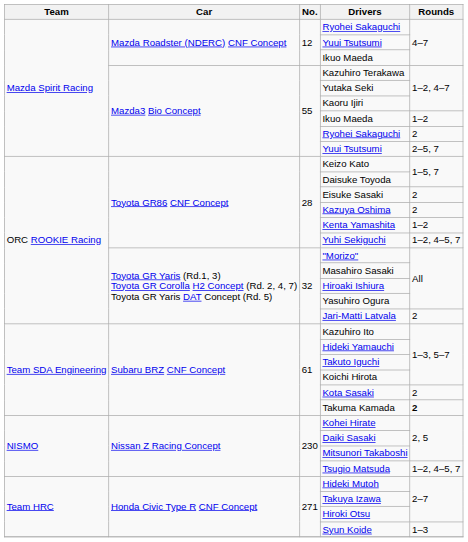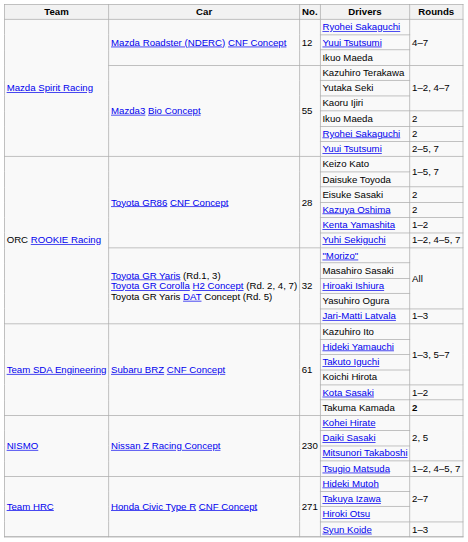 <table class="wikitable" style="font-size: 85%">
 <tr>
 <th>Team</th>
 <th>Car</th>
 <th>No.</th>
 <th>Drivers</th>
 <th>Rounds</th>
 </tr>
 <tr>
 <td rowspan=9> <a href='#'>Mazda Spirit Racing</a></td>
 <td rowspan=3><a href='#'>Mazda Roadster (NDERC)</a> <a href='#'>CNF Concept</a></td>
 <td rowspan=3>12</td>
 <td> <a href='#'>Ryohei Sakaguchi</a></td>
 <td rowspan=3>4–7</td>
 </tr>
 <tr>
 <td> <a href='#'>Yuui Tsutsumi</a></td>
 </tr>
 <tr>
 <td> Ikuo Maeda</td>
 </tr>
 <tr>
 <td rowspan=6><a href='#'>Mazda3</a> <a href='#'>Bio Concept</a></td>
 <td rowspan=6>55</td>
 <td> Kazuhiro Terakawa</td>
 <td rowspan=3>1–2, 4–7</td>
 </tr>
 <tr>
 <td> Yutaka Seki</td>
 </tr>
 <tr>
 <td> Kaoru Ijiri</td>
 </tr>
 <tr>
 <td> Ikuo Maeda</td>
-<td>1–2</td>
+<td>2</td>
 </tr>
 <tr>
 <td> <a href='#'>Ryohei Sakaguchi</a></td>
 <td>2</td>
 </tr>
 <tr>
 <td> <a href='#'>Yuui Tsutsumi</a></td>
 <td>2–5, 7</td>
 </tr>
 <tr>
 <td rowspan="11"> ORC <a href='#'>ROOKIE Racing</a></td>
 <td rowspan=6><a href='#'>Toyota GR86</a> <a href='#'>CNF Concept</a></td>
 <td rowspan=6>28</td>
 <td> Keizo Kato</td>
 <td rowspan=2>1–5, 7</td>
 </tr>
 <tr>
 <td> Daisuke Toyoda</td>
 </tr>
 <tr>
 <td> Eisuke Sasaki</td>
 <td>2</td>
 </tr>
 <tr>
 <td> <a href='#'>Kazuya Oshima</a></td>
 <td>2</td>
 </tr>
 <tr>
 <td> <a href='#'>Kenta Yamashita</a></td>
 <td>1–2</td>
 </tr>
 <tr>
 <td> <a href='#'>Yuhi Sekiguchi</a></td>
 <td>1–2, 4–5, 7</td>
 </tr>
 <tr>
 <td rowspan=5><a href='#'>Toyota GR Yaris</a> (Rd.1, 3)<br><a href='#'>Toyota GR Corolla</a> <a href='#'>H2 Concept</a> (Rd. 2, 4, 7)<br>Toyota GR Yaris <a href='#'>DAT</a> Concept (Rd. 5)</td>
 <td rowspan=5>32</td>
 <td> <a href='#'>"Morizo"</a></td>
 <td rowspan=4>All</td>
 </tr>
 <tr>
 <td> Masahiro Sasaki</td>
 </tr>
 <tr>
 <td> <a href='#'>Hiroaki Ishiura</a></td>
 </tr>
 <tr>
 <td> Yasuhiro Ogura</td>
 </tr>
 <tr>
 <td> <a href='#'>Jari-Matti Latvala</a></td>
-<td>2</td>
+<td>1–3</td>
 </tr>
 <tr>
 <td rowspan=6> <a href='#'>Team SDA Engineering</a></td>
 <td rowspan=6><a href='#'>Subaru BRZ</a> <a href='#'>CNF Concept</a></td>
 <td rowspan=6>61</td>
 <td> Kazuhiro Ito</td>
 <td rowspan=4>1–3, 5–7</td>
 </tr>
 <tr>
 <td> <a href='#'>Hideki Yamauchi</a></td>
 </tr>
 <tr>
 <td> <a href='#'>Takuto Iguchi</a></td>
 </tr>
 <tr>
 <td> Koichi Hirota</td>
 </tr>
 <tr>
 <td> <a href='#'>Kota Sasaki</a></td>
-<td>2</td>
+<td>1–2</td>
 </tr>
 <tr>
 <td> Takuma Kamada</td>
 <td><strong>2</strong></td>
 </tr>
 <tr>
 <td rowspan=4> <a href='#'>NISMO</a></td>
 <td rowspan=4><a href='#'>Nissan Z Racing Concept</a></td>
 <td rowspan=4>230</td>
 <td> <a href='#'>Kohei Hirate</a></td>
 <td rowspan=3>2, 5</td>
 </tr>
 <tr>
 <td> <a href='#'>Daiki Sasaki</a></td>
 </tr>
 <tr>
 <td> <a href='#'>Mitsunori Takaboshi</a></td>
 </tr>
 <tr>
 <td> <a href='#'>Tsugio Matsuda</a></td>
 <td>1–2, 4–5, 7</td>
 </tr>
 <tr>
 <td rowspan=4> <a href='#'>Team HRC</a></td>
 <td rowspan=4><a href='#'>Honda Civic Type R</a> <a href='#'>CNF Concept</a></td>
 <td rowspan=4>271</td>
 <td> <a href='#'>Hideki Mutoh</a></td>
 <td rowspan=3>2–7</td>
 </tr>
 <tr>
 <td> <a href='#'>Takuya Izawa</a></td>
 </tr>
 <tr>
 <td> <a href='#'>Hiroki Otsu</a></td>
 </tr>
 <tr>
 <td> <a href='#'>Syun Koide</a></td>
 <td>1–3</td>
 </tr>
 <tr>
 </tr>
 </table>
